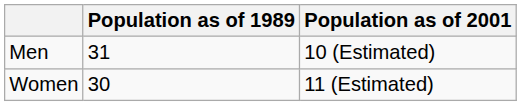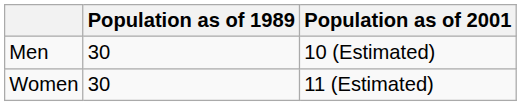 <table class="wikitable">
 <tr>
 <th></th>
 <th>Population as of 1989</th>
 <th>Population as of 2001</th>
 </tr>
 <tr>
 <td>Men</td>
-<td>31</td>
+<td>30</td>
 <td>10 (Estimated)</td>
 </tr>
 <tr>
 <td>Women</td>
 <td>30</td>
 <td>11 (Estimated)</td>
 </tr>
 </table>
